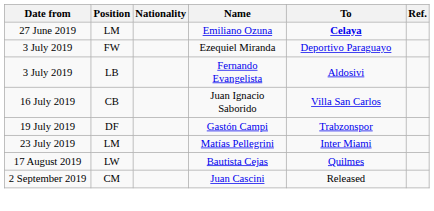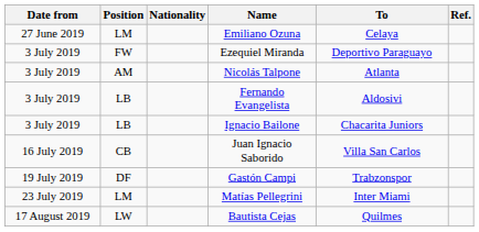 <table class="wikitable" style="text-align:center; font-size:90%; ">
 <tr>
 <th style="background:#; color:#; width:110px;">Date from</th>
 <th style="background:#; color:#; width:50px;">Position</th>
 <th style="background:#; color:#; width:50px;">Nationality</th>
 <th style="background:#; color:#; width:125px;">Name</th>
 <th style="background:#; color:#; width:155px;">To</th>
 <th style="background:#; color:#; width:25px;">Ref.</th>
 </tr>
 <tr>
 <td>27 June 2019</td>
 <td>LM</td>
 <td></td>
 <td><a href='#'>Emiliano Ozuna</a></td>
-<td><strong> <a href='#'>Celaya</a></strong></td>
+<td> <a href='#'>Celaya</a></td>
 <td></td>
 </tr>
 <tr>
 <td>3 July 2019</td>
 <td>FW</td>
 <td></td>
 <td>Ezequiel Miranda</td>
 <td> <a href='#'>Deportivo Paraguayo</a></td>
 <td></td>
 </tr>
 <tr>
 <td>3 July 2019</td>
+<td>AM</td>
+<td></td>
+<td><a href='#'>Nicolás Talpone</a></td>
+<td> <a href='#'>Atlanta</a></td>
+<td></td>
+</tr>
+<tr>
+<td>3 July 2019</td>
 <td>LB</td>
 <td></td>
 <td><a href='#'>Fernando Evangelista</a></td>
 <td> <a href='#'>Aldosivi</a></td>
+<td></td>
+</tr>
+<tr>
+<td>3 July 2019</td>
+<td>LB</td>
+<td></td>
+<td><a href='#'>Ignacio Bailone</a></td>
+<td> <a href='#'>Chacarita Juniors</a></td>
 <td></td>
 </tr>
 <tr>
 <td>16 July 2019</td>
 <td>CB</td>
 <td></td>
 <td>Juan Ignacio Saborido</td>
 <td> <a href='#'>Villa San Carlos</a></td>
 <td></td>
 </tr>
 <tr>
 <td>19 July 2019</td>
 <td>DF</td>
 <td></td>
 <td><a href='#'>Gastón Campi</a></td>
 <td> <a href='#'>Trabzonspor</a></td>
 <td></td>
 </tr>
 <tr>
 <td>23 July 2019</td>
 <td>LM</td>
 <td></td>
 <td><a href='#'>Matías Pellegrini</a></td>
 <td> <a href='#'>Inter Miami</a></td>
 <td></td>
 </tr>
 <tr>
 <td>17 August 2019</td>
 <td>LW</td>
 <td></td>
 <td><a href='#'>Bautista Cejas</a></td>
 <td> <a href='#'>Quilmes</a></td>
 <td></td>
 </tr>
-<tr>
-<td>2 September 2019</td>
-<td>CM</td>
-<td></td>
-<td><a href='#'>Juan Cascini</a></td>
-<td>Released</td>
-<td></td>
-</tr>
 </table>
